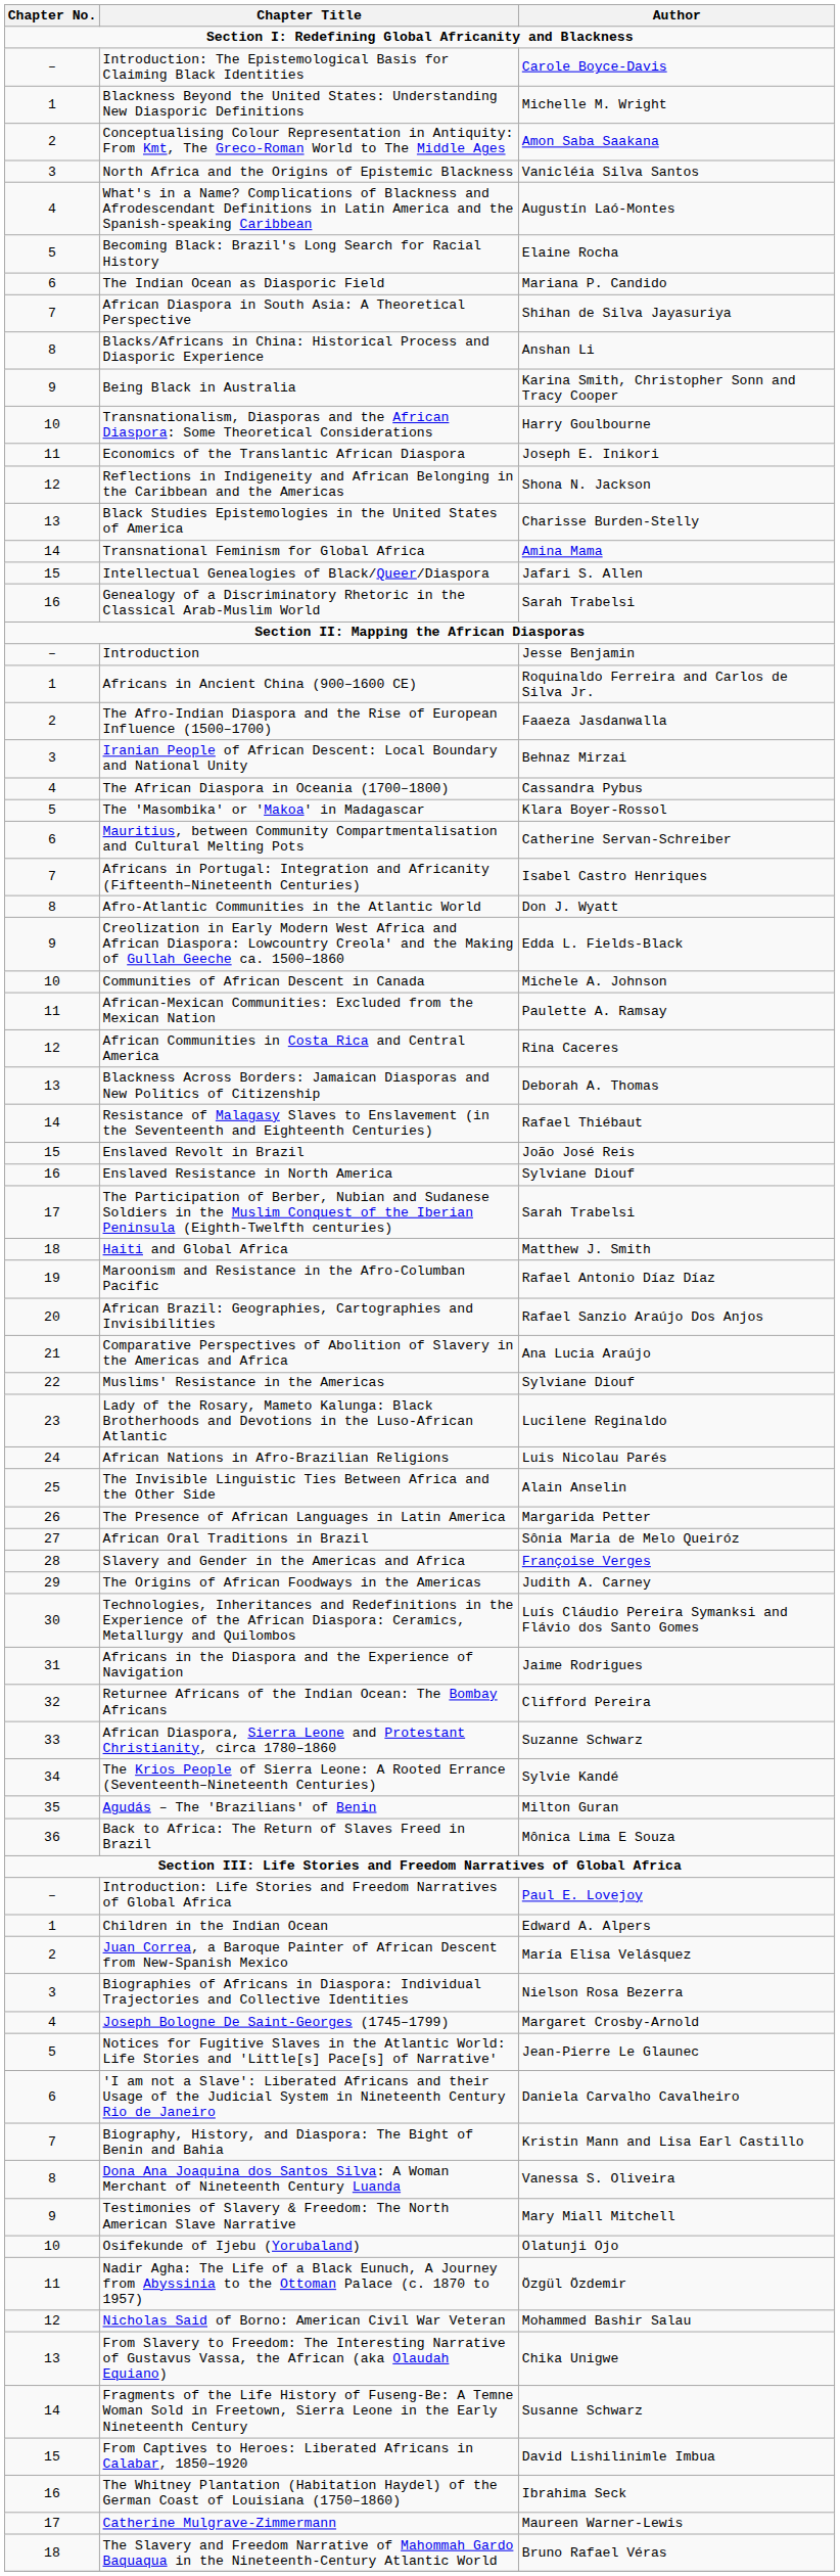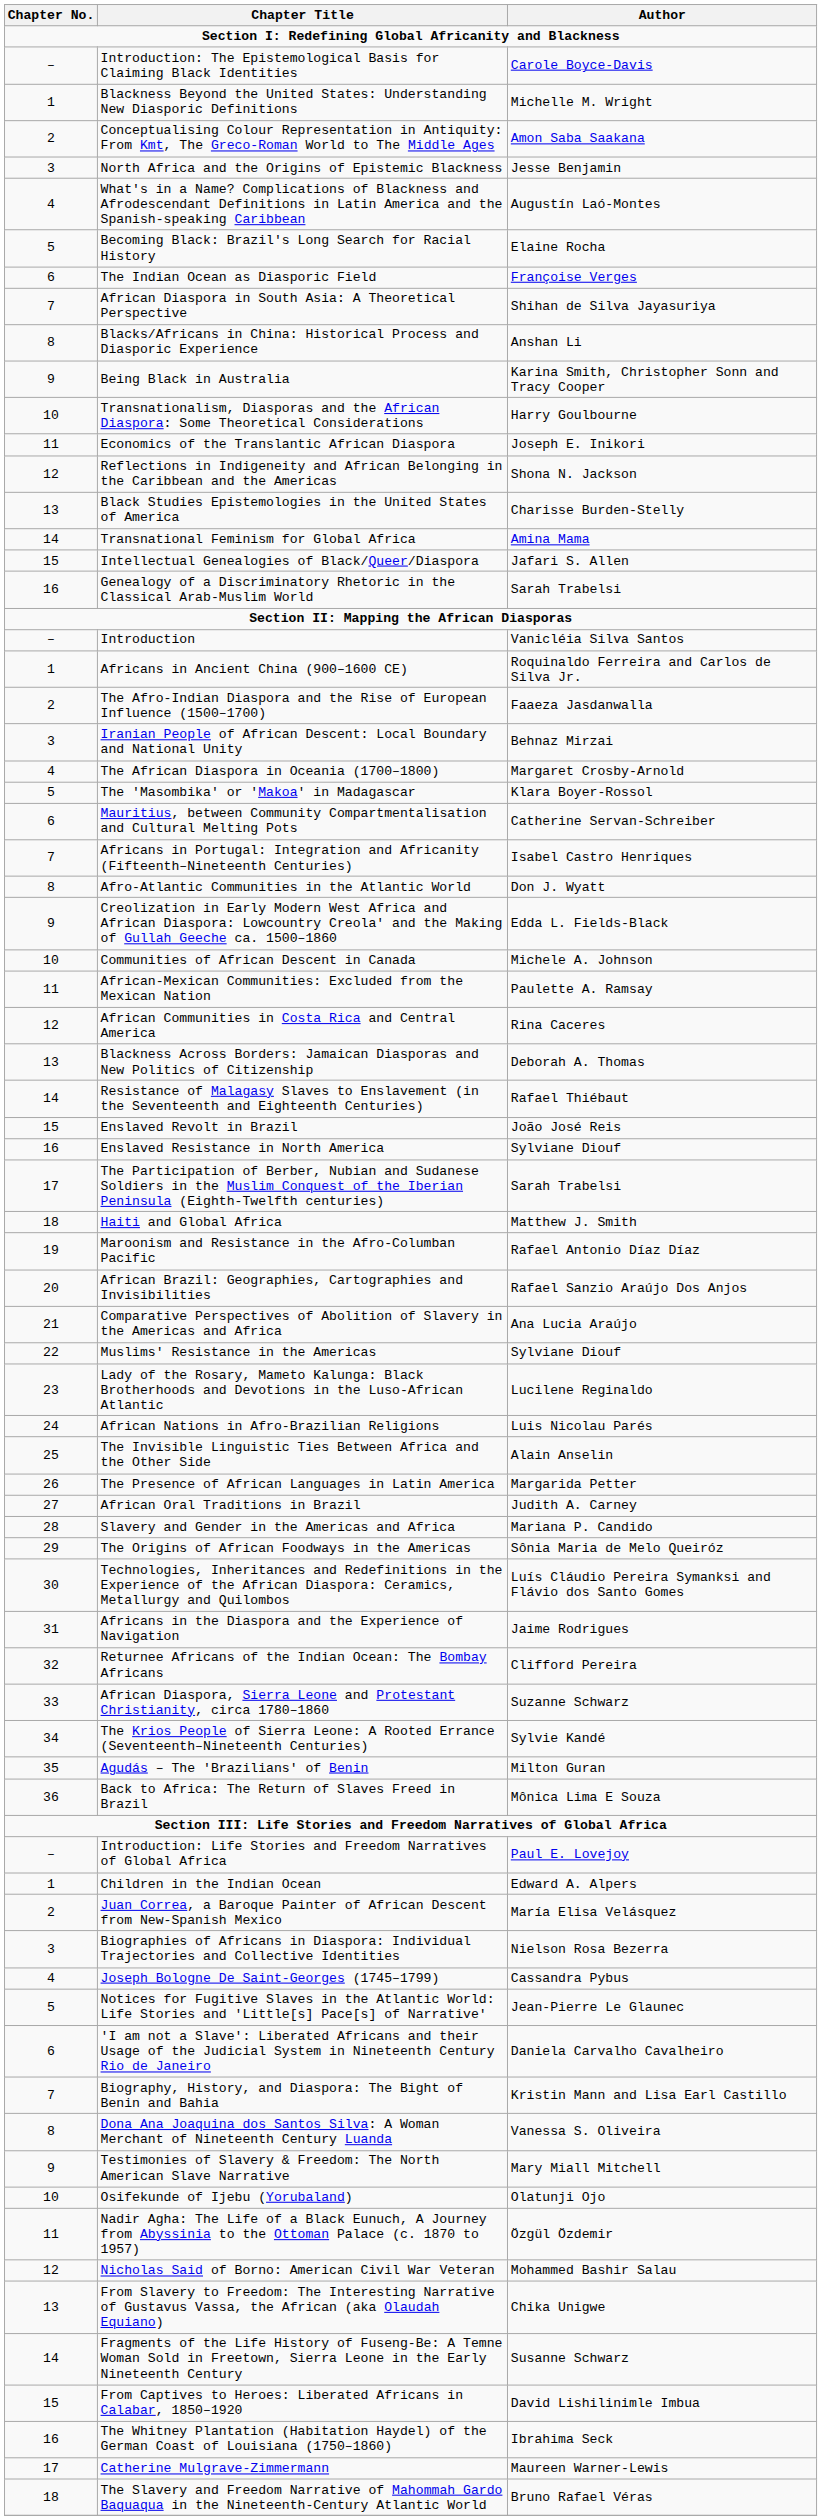 <table class="wikitable mw-collapsible mw-collapsed">
 <tr style="background:#cccccc">
 </tr>
 <tr>
 <th>Chapter No.</th>
 <th width=400>Chapter Title</th>
 <th width=300>Author</th>
 </tr>
 <tr>
 <td colspan="3" align=center><strong>Section I: Redefining Global Africanity and Blackness</strong></td>
 </tr>
 <tr>
 <td align=center>–</td>
 <td>Introduction: The Epistemological Basis for Claiming Black Identities</td>
 <td><a href='#'>Carole Boyce-Davis</a></td>
 </tr>
 <tr>
 <td align=center>1</td>
 <td>Blackness Beyond the United States: Understanding New Diasporic Definitions</td>
 <td>Michelle M. Wright</td>
 </tr>
 <tr>
 <td align=center>2</td>
 <td>Conceptualising Colour Representation in Antiquity: From <a href='#'>Kmt</a>, The <a href='#'>Greco-Roman</a> World to The <a href='#'>Middle Ages</a></td>
 <td><a href='#'>Amon Saba Saakana</a></td>
 </tr>
 <tr>
 <td align=center>3</td>
 <td>North Africa and the Origins of Epistemic Blackness</td>
-<td>Vanicléia Silva Santos</td>
+<td>Jesse Benjamin</td>
 </tr>
 <tr>
 <td align=center>4</td>
 <td>What's in a Name? Complications of Blackness and Afrodescendant Definitions in Latin America and the Spanish-speaking <a href='#'>Caribbean</a></td>
 <td>Augustín Laó-Montes</td>
 </tr>
 <tr>
 <td align=center>5</td>
 <td>Becoming Black: Brazil's Long Search for Racial History</td>
 <td>Elaine Rocha</td>
 </tr>
 <tr>
 <td align=center>6</td>
 <td>The Indian Ocean as Diasporic Field</td>
-<td>Mariana P. Candido</td>
+<td><a href='#'>Françoise Verges</a></td>
 </tr>
 <tr>
 <td align=center>7</td>
 <td>African Diaspora in South Asia: A Theoretical Perspective</td>
 <td>Shihan de Silva Jayasuriya</td>
 </tr>
 <tr>
 <td align=center>8</td>
 <td>Blacks/Africans in China: Historical Process and Diasporic Experience</td>
 <td>Anshan Li</td>
 </tr>
 <tr>
 <td align=center>9</td>
 <td>Being Black in Australia</td>
 <td>Karina Smith, Christopher Sonn and Tracy Cooper</td>
 </tr>
 <tr>
 <td align=center>10</td>
 <td>Transnationalism, Diasporas and the <a href='#'>African Diaspora</a>: Some Theoretical Considerations</td>
 <td>Harry Goulbourne</td>
 </tr>
 <tr>
 <td align=center>11</td>
 <td>Economics of the Translantic African Diaspora</td>
 <td>Joseph E. Inikori</td>
 </tr>
 <tr>
 <td align=center>12</td>
 <td>Reflections in Indigeneity and African Belonging in the Caribbean and the Americas</td>
 <td>Shona N. Jackson</td>
 </tr>
 <tr>
 <td align=center>13</td>
 <td>Black Studies Epistemologies in the United States of America</td>
 <td>Charisse Burden-Stelly</td>
 </tr>
 <tr>
 <td align=center>14</td>
 <td>Transnational Feminism for Global Africa</td>
 <td><a href='#'>Amina Mama</a></td>
 </tr>
 <tr>
 <td align=center>15</td>
 <td>Intellectual Genealogies of Black/<a href='#'>Queer</a>/Diaspora</td>
 <td>Jafari S. Allen</td>
 </tr>
 <tr>
 <td align=center>16</td>
 <td>Genealogy of a Discriminatory Rhetoric in the Classical Arab-Muslim World</td>
 <td>Sarah Trabelsi</td>
 </tr>
 <tr>
 <td colspan="3" align=center><strong>Section II: Mapping the African Diasporas</strong></td>
 </tr>
 <tr>
 <td align=center>–</td>
 <td>Introduction</td>
-<td>Jesse Benjamin</td>
+<td>Vanicléia Silva Santos</td>
 </tr>
 <tr>
 <td align=center>1</td>
 <td>Africans in Ancient China (900–1600 CE)</td>
 <td>Roquinaldo Ferreira and Carlos de Silva Jr.</td>
 </tr>
 <tr>
 <td align=center>2</td>
 <td>The Afro-Indian Diaspora and the Rise of European Influence (1500–1700)</td>
 <td>Faaeza Jasdanwalla</td>
 </tr>
 <tr>
 <td align=center>3</td>
 <td><a href='#'>Iranian People</a> of African Descent: Local Boundary and National Unity</td>
 <td>Behnaz Mirzai</td>
 </tr>
 <tr>
 <td align=center>4</td>
 <td>The African Diaspora in Oceania (1700–1800)</td>
-<td>Cassandra Pybus</td>
+<td>Margaret Crosby-Arnold</td>
 </tr>
 <tr>
 <td align=center>5</td>
 <td>The 'Masombika' or '<a href='#'>Makoa</a>' in Madagascar</td>
 <td>Klara Boyer-Rossol</td>
 </tr>
 <tr>
 <td align=center>6</td>
 <td><a href='#'>Mauritius</a>, between Community Compartmentalisation and Cultural Melting Pots</td>
 <td>Catherine Servan-Schreiber</td>
 </tr>
 <tr>
 <td align=center>7</td>
 <td>Africans in Portugal: Integration and Africanity (Fifteenth–Nineteenth Centuries)</td>
 <td>Isabel Castro Henriques</td>
 </tr>
 <tr>
 <td align=center>8</td>
 <td>Afro-Atlantic Communities in the Atlantic World</td>
 <td>Don J. Wyatt</td>
 </tr>
 <tr>
 <td align=center>9</td>
 <td>Creolization in Early Modern West Africa and African Diaspora: Lowcountry Creola' and the Making of <a href='#'>Gullah Geeche</a> ca. 1500–1860</td>
 <td>Edda L. Fields-Black</td>
 </tr>
 <tr>
 <td align=center>10</td>
 <td>Communities of African Descent in Canada</td>
 <td>Michele A. Johnson</td>
 </tr>
 <tr>
 <td align=center>11</td>
 <td>African-Mexican Communities: Excluded from the Mexican Nation</td>
 <td>Paulette A. Ramsay</td>
 </tr>
 <tr>
 <td align=center>12</td>
 <td>African Communities in <a href='#'>Costa Rica</a> and Central America</td>
 <td>Rina Caceres</td>
 </tr>
 <tr>
 <td align=center>13</td>
 <td>Blackness Across Borders: Jamaican Diasporas and New Politics of Citizenship</td>
 <td>Deborah A. Thomas</td>
 </tr>
 <tr>
 <td align=center>14</td>
 <td>Resistance of <a href='#'>Malagasy</a> Slaves to Enslavement (in the Seventeenth and Eighteenth Centuries)</td>
 <td>Rafael Thiébaut</td>
 </tr>
 <tr>
 <td align=center>15</td>
 <td>Enslaved Revolt in Brazil</td>
 <td>João José Reis</td>
 </tr>
 <tr>
 <td align=center>16</td>
 <td>Enslaved Resistance in North America</td>
 <td>Sylviane Diouf</td>
 </tr>
 <tr>
 <td align=center>17</td>
 <td>The Participation of Berber, Nubian and Sudanese Soldiers in the <a href='#'>Muslim Conquest of the Iberian Peninsula</a> (Eighth-Twelfth centuries)</td>
 <td>Sarah Trabelsi</td>
 </tr>
 <tr>
 <td align=center>18</td>
 <td><a href='#'>Haiti</a> and Global Africa</td>
 <td>Matthew J. Smith</td>
 </tr>
 <tr>
 <td align=center>19</td>
 <td>Maroonism and Resistance in the Afro-Columban Pacific</td>
 <td>Rafael Antonio Díaz Díaz</td>
 </tr>
 <tr>
 <td align=center>20</td>
 <td>African Brazil: Geographies, Cartographies and Invisibilities</td>
 <td>Rafael Sanzio Araújo Dos Anjos</td>
 </tr>
 <tr>
 <td align=center>21</td>
 <td>Comparative Perspectives of Abolition of Slavery in the Americas and Africa</td>
 <td>Ana Lucia Araújo</td>
 </tr>
 <tr>
 <td align=center>22</td>
 <td>Muslims' Resistance in the Americas</td>
 <td>Sylviane Diouf</td>
 </tr>
 <tr>
 <td align=center>23</td>
 <td>Lady of the Rosary, Mameto Kalunga: Black Brotherhoods and Devotions in the Luso-African Atlantic</td>
 <td>Lucilene Reginaldo</td>
 </tr>
 <tr>
 <td align=center>24</td>
 <td>African Nations in Afro-Brazilian Religions</td>
 <td>Luis Nicolau Parés</td>
 </tr>
 <tr>
 <td align=center>25</td>
 <td>The Invisible Linguistic Ties Between Africa and the Other Side</td>
 <td>Alain Anselin</td>
 </tr>
 <tr>
 <td align=center>26</td>
 <td>The Presence of African Languages in Latin America</td>
 <td>Margarida Petter</td>
 </tr>
 <tr>
 <td align=center>27</td>
 <td>African Oral Traditions in Brazil</td>
-<td>Sônia Maria de Melo Queiróz</td>
+<td>Judith A. Carney</td>
 </tr>
 <tr>
 <td align=center>28</td>
 <td>Slavery and Gender in the Americas and Africa</td>
-<td><a href='#'>Françoise Verges</a></td>
+<td>Mariana P. Candido</td>
 </tr>
 <tr>
 <td align=center>29</td>
 <td>The Origins of African Foodways in the Americas</td>
-<td>Judith A. Carney</td>
+<td>Sônia Maria de Melo Queiróz</td>
 </tr>
 <tr>
 <td align=center>30</td>
 <td>Technologies, Inheritances and Redefinitions in the Experience of the African Diaspora: Ceramics, Metallurgy and Quilombos</td>
 <td>Luís Cláudio Pereira Symanksi and Flávio dos Santo Gomes</td>
 </tr>
 <tr>
 <td align=center>31</td>
 <td>Africans in the Diaspora and the Experience of Navigation</td>
 <td>Jaime Rodrigues</td>
 </tr>
 <tr>
 <td align=center>32</td>
 <td>Returnee Africans of the Indian Ocean: The <a href='#'>Bombay</a> Africans</td>
 <td>Clifford Pereira</td>
 </tr>
 <tr>
 <td align=center>33</td>
 <td>African Diaspora, <a href='#'>Sierra Leone</a> and <a href='#'>Protestant Christianity</a>, circa 1780–1860</td>
 <td>Suzanne Schwarz</td>
 </tr>
 <tr>
 <td align=center>34</td>
 <td>The <a href='#'>Krios People</a> of Sierra Leone: A Rooted Errance (Seventeenth–Nineteenth Centuries)</td>
 <td>Sylvie Kandé</td>
 </tr>
 <tr>
 <td align=center>35</td>
 <td><a href='#'>Agudás</a> – The 'Brazilians' of <a href='#'>Benin</a></td>
 <td>Milton Guran</td>
 </tr>
 <tr>
 <td align=center>36</td>
 <td>Back to Africa: The Return of Slaves Freed in Brazil</td>
 <td>Mônica Lima E Souza</td>
 </tr>
 <tr>
 <td colspan="3" align=center><strong>Section III: Life Stories and Freedom Narratives of Global Africa</strong></td>
 </tr>
 <tr>
 <td align=center>–</td>
 <td>Introduction: Life Stories and Freedom Narratives of Global Africa</td>
 <td><a href='#'>Paul E. Lovejoy</a></td>
 </tr>
 <tr>
 <td align=center>1</td>
 <td>Children in the Indian Ocean</td>
 <td>Edward A. Alpers</td>
 </tr>
 <tr>
 <td align=center>2</td>
 <td><a href='#'>Juan Correa</a>, a Baroque Painter of African Descent from New-Spanish Mexico</td>
 <td>María Elisa Velásquez</td>
 </tr>
 <tr>
 <td align=center>3</td>
 <td>Biographies of Africans in Diaspora: Individual Trajectories and Collective Identities</td>
 <td>Nielson Rosa Bezerra</td>
 </tr>
 <tr>
 <td align=center>4</td>
 <td><a href='#'>Joseph Bologne De Saint-Georges</a> (1745–1799)</td>
-<td>Margaret Crosby-Arnold</td>
+<td>Cassandra Pybus</td>
 </tr>
 <tr>
 <td align=center>5</td>
 <td>Notices for Fugitive Slaves in the Atlantic World: Life Stories and 'Little[s] Pace[s] of Narrative'</td>
 <td>Jean-Pierre Le Glaunec</td>
 </tr>
 <tr>
 <td align=center>6</td>
 <td>'I am not a Slave': Liberated Africans and their Usage of the Judicial System in Nineteenth Century <a href='#'>Rio de Janeiro</a></td>
 <td>Daniela Carvalho Cavalheiro</td>
 </tr>
 <tr>
 <td align=center>7</td>
 <td>Biography, History, and Diaspora: The Bight of Benin and Bahia</td>
 <td>Kristin Mann and Lisa Earl Castillo</td>
 </tr>
 <tr>
 <td align=center>8</td>
 <td><a href='#'>Dona Ana Joaquina dos Santos Silva</a>: A Woman Merchant of Nineteenth Century <a href='#'>Luanda</a></td>
 <td>Vanessa S. Oliveira</td>
 </tr>
 <tr>
 <td align=center>9</td>
 <td>Testimonies of Slavery & Freedom: The North American Slave Narrative</td>
 <td>Mary Miall Mitchell</td>
 </tr>
 <tr>
 <td align=center>10</td>
 <td>Osifekunde of Ijebu (<a href='#'>Yorubaland</a>)</td>
 <td>Olatunji Ojo</td>
 </tr>
 <tr>
 <td align=center>11</td>
 <td>Nadir Agha: The Life of a Black Eunuch, A Journey from <a href='#'>Abyssinia</a> to the <a href='#'>Ottoman</a> Palace (c. 1870 to 1957)</td>
 <td>Özgül Özdemir</td>
 </tr>
 <tr>
 <td align=center>12</td>
 <td><a href='#'>Nicholas Said</a> of Borno: American Civil War Veteran</td>
 <td>Mohammed Bashir Salau</td>
 </tr>
 <tr>
 <td align=center>13</td>
 <td>From Slavery to Freedom: The Interesting Narrative of Gustavus Vassa, the African (aka <a href='#'>Olaudah Equiano</a>)</td>
 <td>Chika Unigwe</td>
 </tr>
 <tr>
 <td align=center>14</td>
 <td>Fragments of the Life History of Fuseng-Be: A Temne Woman Sold in Freetown, Sierra Leone in the Early Nineteenth Century</td>
 <td>Susanne Schwarz</td>
 </tr>
 <tr>
 <td align=center>15</td>
 <td>From Captives to Heroes: Liberated Africans in <a href='#'>Calabar</a>, 1850–1920</td>
 <td>David Lishilinimle Imbua</td>
 </tr>
 <tr>
 <td align=center>16</td>
 <td>The Whitney Plantation (Habitation Haydel) of the German Coast of Louisiana (1750–1860)</td>
 <td>Ibrahima Seck</td>
 </tr>
 <tr>
 <td align=center>17</td>
 <td><a href='#'>Catherine Mulgrave-Zimmermann</a></td>
 <td>Maureen Warner-Lewis</td>
 </tr>
 <tr>
 <td align=center>18</td>
 <td>The Slavery and Freedom Narrative of <a href='#'>Mahommah Gardo Baquaqua</a> in the Nineteenth-Century Atlantic World</td>
 <td>Bruno Rafael Véras</td>
 </tr>
 <tr>
 </tr>
 </table>
